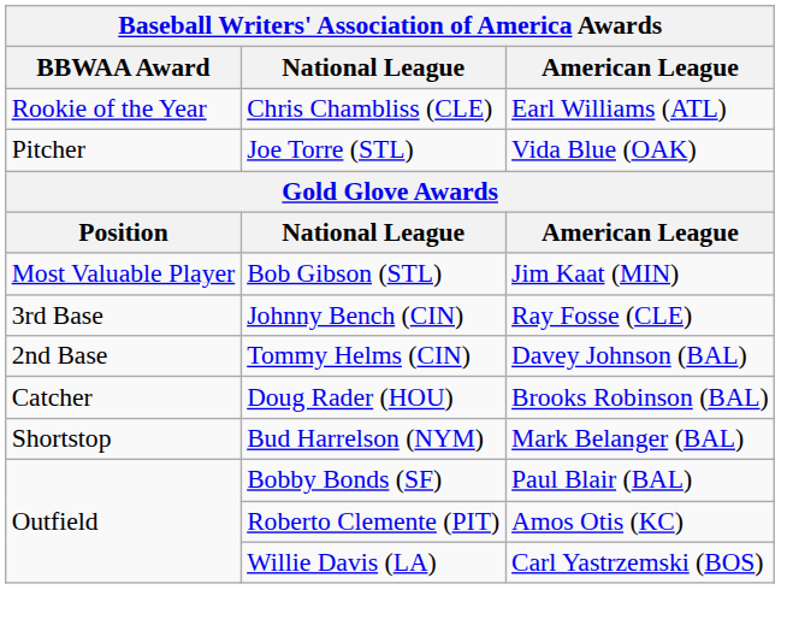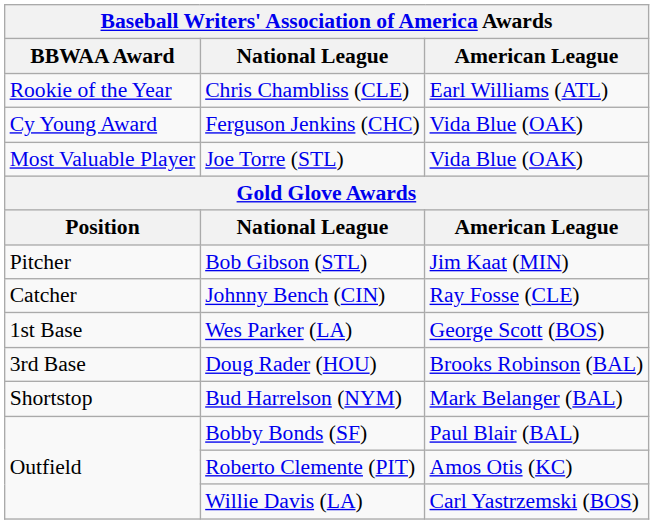 <table class="wikitable">
 <tr>
 <th colspan="3"><a href='#'>Baseball Writers' Association of America</a> Awards</th>
 </tr>
 <tr>
 <th>BBWAA Award</th>
 <th>National League</th>
 <th>American League</th>
 </tr>
 <tr>
 <td><a href='#'>Rookie of the Year</a></td>
 <td><a href='#'>Chris Chambliss</a> (<a href='#'>CLE</a>)</td>
 <td><a href='#'>Earl Williams</a> (<a href='#'>ATL</a>)</td>
 </tr>
 <tr>
-<td>Pitcher</td>
+<td><a href='#'>Cy Young Award</a></td>
+<td><a href='#'>Ferguson Jenkins</a> (<a href='#'>CHC</a>)</td>
+<td><a href='#'>Vida Blue</a> (<a href='#'>OAK</a>)</td>
+</tr>
+<tr>
+<td><a href='#'>Most Valuable Player</a></td>
 <td><a href='#'>Joe Torre</a> (<a href='#'>STL</a>)</td>
 <td><a href='#'>Vida Blue</a> (<a href='#'>OAK</a>)</td>
 </tr>
 <tr>
 <th colspan="3"><a href='#'>Gold Glove Awards</a></th>
 </tr>
 <tr>
 <th>Position</th>
 <th>National League</th>
 <th>American League</th>
 </tr>
 <tr>
-<td><a href='#'>Most Valuable Player</a></td>
+<td>Pitcher</td>
 <td><a href='#'>Bob Gibson</a> (<a href='#'>STL</a>)</td>
 <td><a href='#'>Jim Kaat</a> (<a href='#'>MIN</a>)</td>
 </tr>
 <tr>
-<td>3rd Base</td>
+<td>Catcher</td>
 <td><a href='#'>Johnny Bench</a> (<a href='#'>CIN</a>)</td>
 <td><a href='#'>Ray Fosse</a> (<a href='#'>CLE</a>)</td>
 </tr>
 <tr>
-<td>2nd Base</td>
-<td><a href='#'>Tommy Helms</a> (<a href='#'>CIN</a>)</td>
-<td><a href='#'>Davey Johnson</a> (<a href='#'>BAL</a>)</td>
+<td>1st Base</td>
+<td><a href='#'>Wes Parker</a> (<a href='#'>LA</a>)</td>
+<td><a href='#'>George Scott</a> (<a href='#'>BOS</a>)</td>
 </tr>
 <tr>
-<td>Catcher</td>
+<td>3rd Base</td>
 <td><a href='#'>Doug Rader</a> (<a href='#'>HOU</a>)</td>
 <td><a href='#'>Brooks Robinson</a> (<a href='#'>BAL</a>)</td>
 </tr>
 <tr>
 <td>Shortstop</td>
 <td><a href='#'>Bud Harrelson</a> (<a href='#'>NYM</a>)</td>
 <td><a href='#'>Mark Belanger</a> (<a href='#'>BAL</a>)</td>
 </tr>
 <tr>
 <td rowspan="3">Outfield</td>
 <td><a href='#'>Bobby Bonds</a> (<a href='#'>SF</a>)</td>
 <td><a href='#'>Paul Blair</a> (<a href='#'>BAL</a>)</td>
 </tr>
 <tr>
 <td><a href='#'>Roberto Clemente</a> (<a href='#'>PIT</a>)</td>
 <td><a href='#'>Amos Otis</a> (<a href='#'>KC</a>)</td>
 </tr>
 <tr>
 <td><a href='#'>Willie Davis</a> (<a href='#'>LA</a>)</td>
 <td><a href='#'>Carl Yastrzemski</a> (<a href='#'>BOS</a>)</td>
 </tr>
 </table>
